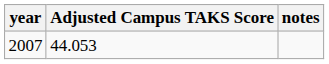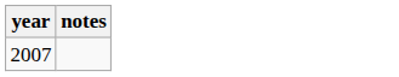 <table class="wikitable">
 <tr>
 <th>year</th>
-<th>Adjusted Campus TAKS Score</th>
 <th>notes</th>
 </tr>
 <tr>
 <td>2007</td>
-<td>44.053</td>
 <td></td>
 </tr>
 </table>
